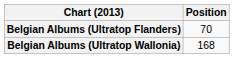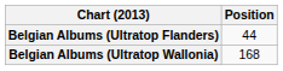 <table class="wikitable sortable plainrowheaders" style="text-align:center">
 <tr>
 <th scope="col">Chart (2013)</th>
 <th scope="col">Position</th>
 </tr>
 <tr>
 <th scope="row">Belgian Albums (Ultratop Flanders)</th>
-<td>70</td>
+<td>44</td>
 </tr>
 <tr>
 <th scope="row">Belgian Albums (Ultratop Wallonia)</th>
 <td>168</td>
 </tr>
 </table>
